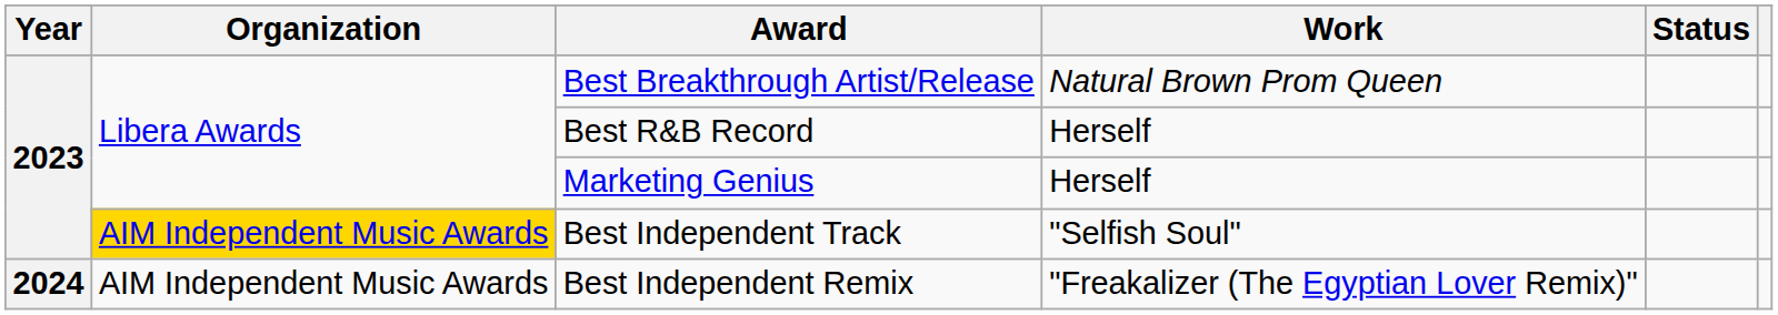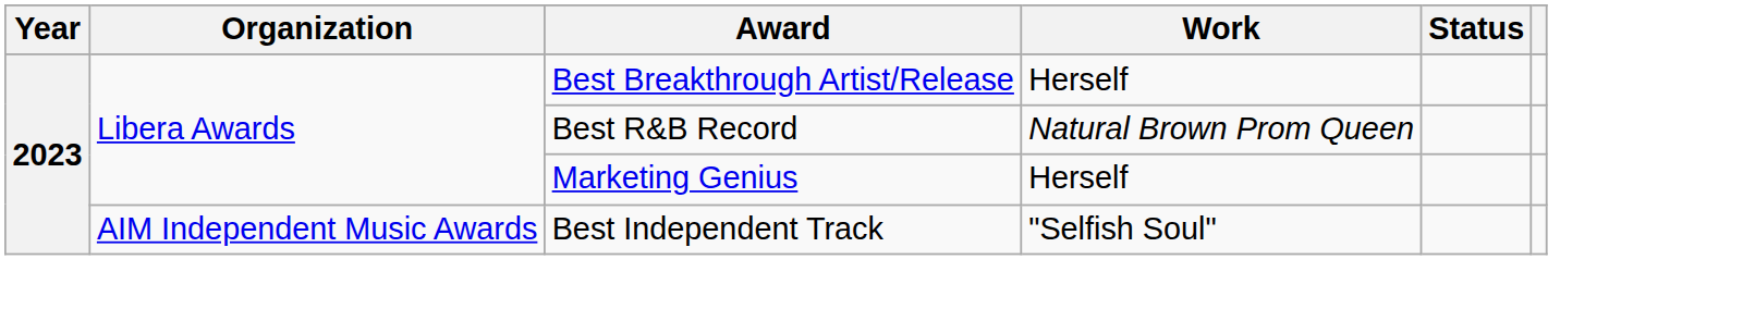 <table class="wikitable plainrowheaders">
 <tr>
 <th scope="col">Year</th>
 <th scope="col">Organization</th>
 <th scope="col">Award</th>
 <th scope="col">Work</th>
 <th scope="col">Status</th>
 <th scope="col"></th>
 </tr>
 <tr>
 <th scope="row" rowspan="4">2023</th>
 <td rowspan=3><a href='#'>Libera Awards</a></td>
 <td><a href='#'>Best Breakthrough Artist/Release</a></td>
-<td><em>Natural Brown Prom Queen</em></td>
+<td>Herself</td>
 <td></td>
 <td></td>
 </tr>
 <tr>
 <td>Best R&B Record</td>
-<td>Herself</td>
+<td><em>Natural Brown Prom Queen</em></td>
 <td></td>
 <td></td>
 </tr>
 <tr>
 <td><a href='#'>Marketing Genius</a></td>
 <td>Herself</td>
 <td></td>
 <td></td>
 </tr>
 <tr>
-<td style="background: gold;"><a href='#'>AIM Independent Music Awards</a></td>
+<td><a href='#'>AIM Independent Music Awards</a></td>
 <td>Best Independent Track</td>
 <td>"Selfish Soul"</td>
 <td></td>
 <td></td>
 </tr>
-<tr>
-<th scope="row">2024</th>
-<td>AIM Independent Music Awards</td>
-<td>Best Independent Remix</td>
-<td>"Freakalizer (The <a href='#'>Egyptian Lover</a> Remix)"</td>
-<td></td>
-<td></td>
-</tr>
 </table>
